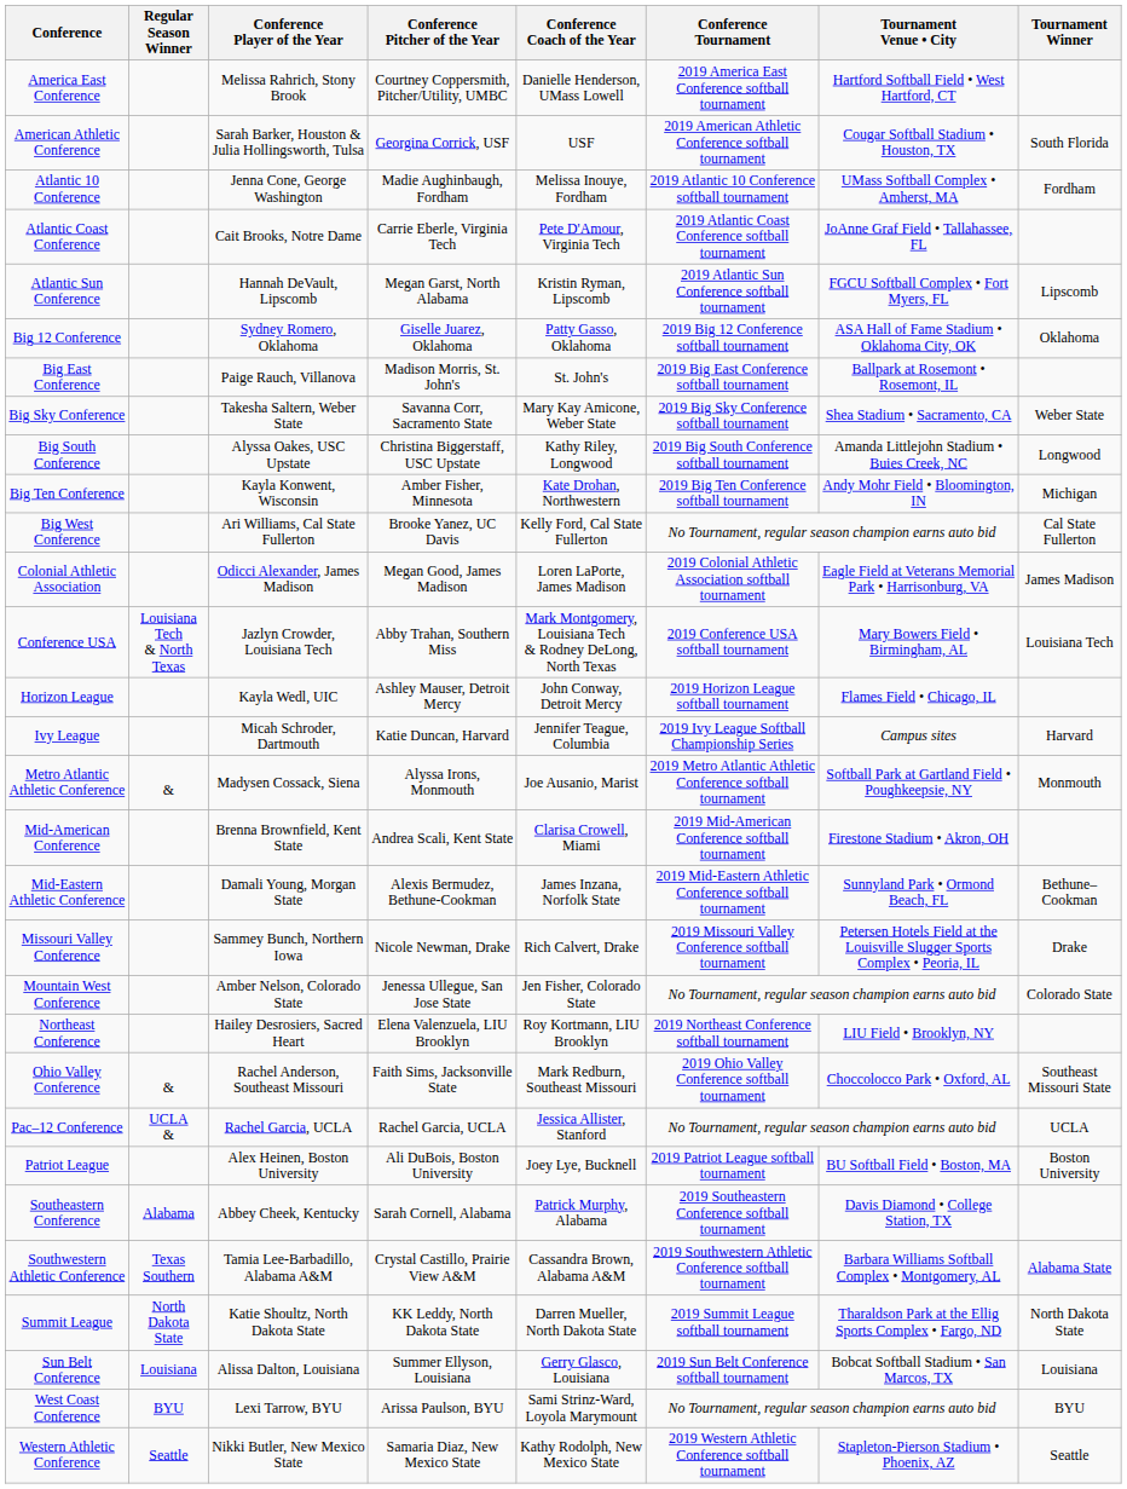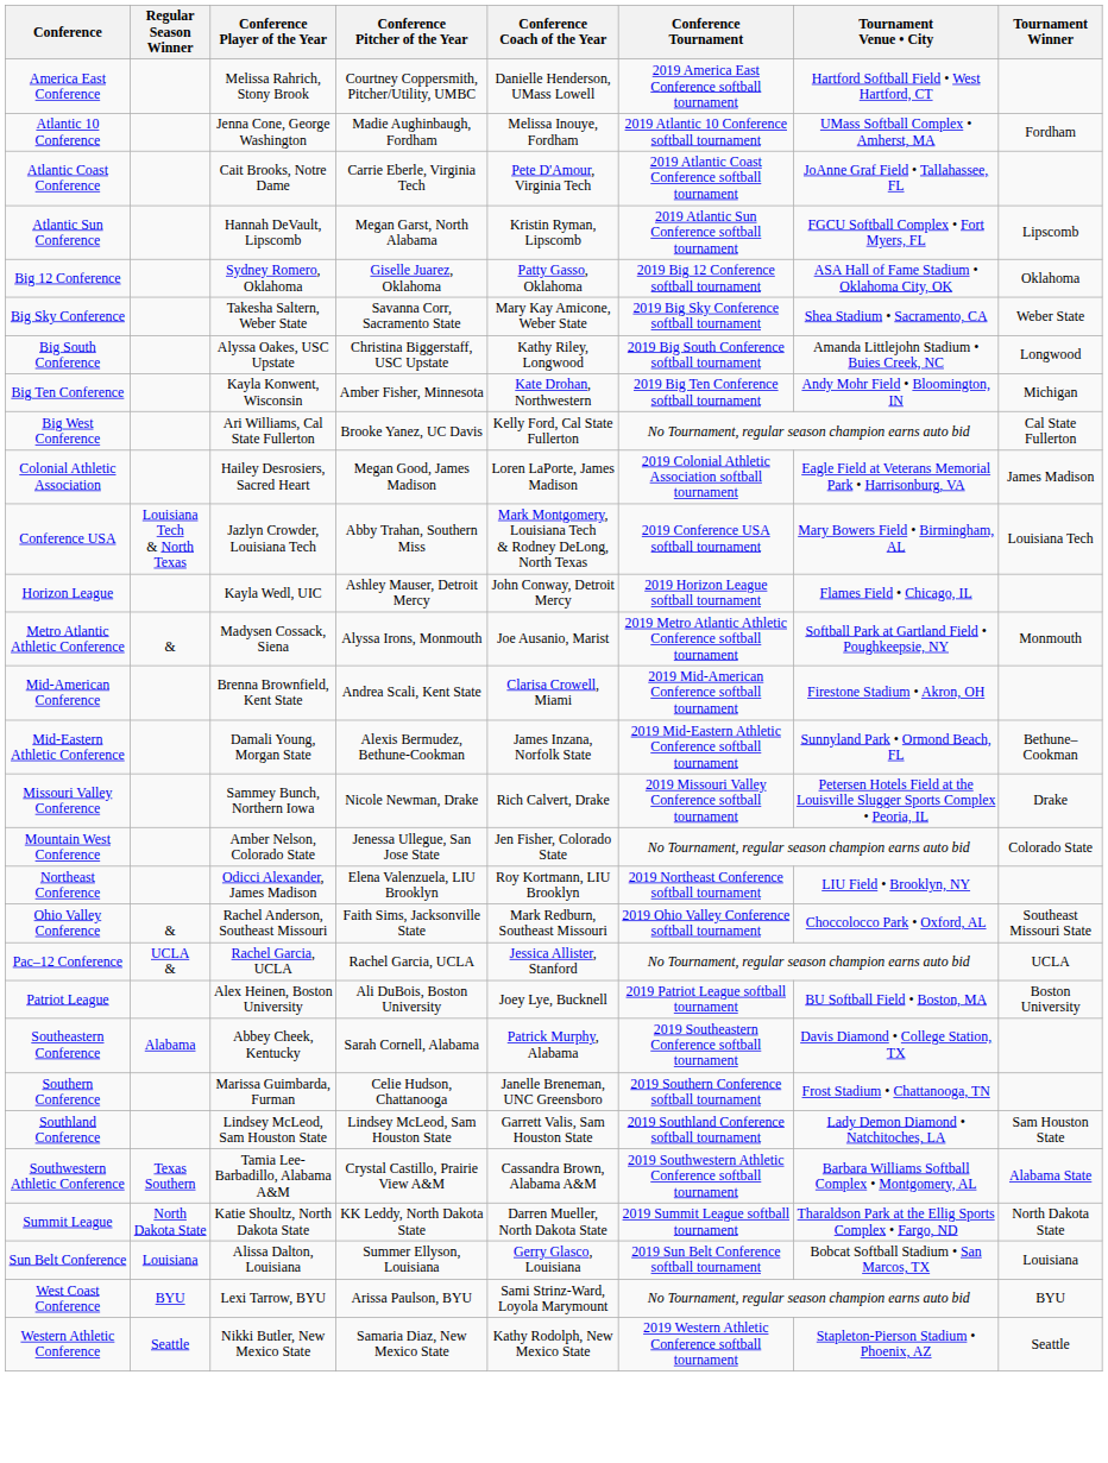 <table class="wikitable" style="text-align:center;">
 <tr>
 <th>Conference</th>
 <th>Regular <br> Season Winner</th>
 <th>Conference <br> Player of the Year</th>
 <th>Conference <br> Pitcher of the Year</th>
 <th>Conference <br> Coach of the Year</th>
 <th>Conference <br> Tournament</th>
 <th>Tournament <br> Venue • City</th>
 <th>Tournament <br> Winner</th>
 </tr>
 <tr>
 <td><a href='#'>America East Conference</a></td>
 <td></td>
 <td>Melissa Rahrich, Stony Brook</td>
 <td>Courtney Coppersmith, Pitcher/Utility, UMBC</td>
 <td>Danielle Henderson, UMass Lowell</td>
 <td><a href='#'>2019 America East Conference softball tournament</a></td>
 <td><a href='#'>Hartford Softball Field</a> • <a href='#'>West Hartford, CT</a></td>
 <td></td>
-</tr>
-<tr>
-<td><a href='#'>American Athletic Conference</a></td>
-<td></td>
-<td>Sarah Barker, Houston & Julia Hollingsworth, Tulsa</td>
-<td><a href='#'>Georgina Corrick</a>, USF</td>
-<td>USF</td>
-<td><a href='#'>2019 American Athletic Conference softball tournament</a></td>
-<td><a href='#'>Cougar Softball Stadium</a> • <a href='#'>Houston, TX</a></td>
-<td>South Florida</td>
 </tr>
 <tr>
 <td><a href='#'>Atlantic 10 Conference</a></td>
 <td></td>
 <td>Jenna Cone, George Washington</td>
 <td>Madie Aughinbaugh, Fordham</td>
 <td>Melissa Inouye, Fordham</td>
 <td><a href='#'>2019 Atlantic 10 Conference softball tournament</a></td>
 <td><a href='#'>UMass Softball Complex</a> • <a href='#'>Amherst, MA</a></td>
 <td>Fordham</td>
 </tr>
 <tr>
 <td><a href='#'>Atlantic Coast Conference</a></td>
 <td></td>
 <td>Cait Brooks, Notre Dame</td>
 <td>Carrie Eberle, Virginia Tech</td>
 <td><a href='#'>Pete D'Amour</a>, Virginia Tech</td>
 <td><a href='#'>2019 Atlantic Coast Conference softball tournament</a></td>
 <td><a href='#'>JoAnne Graf Field</a> • <a href='#'>Tallahassee, FL</a></td>
 <td></td>
 </tr>
 <tr>
 <td><a href='#'>Atlantic Sun Conference</a></td>
 <td></td>
 <td>Hannah DeVault, Lipscomb</td>
 <td>Megan Garst, North Alabama</td>
 <td>Kristin Ryman, Lipscomb</td>
 <td><a href='#'>2019 Atlantic Sun Conference softball tournament</a></td>
 <td><a href='#'>FGCU Softball Complex</a> • <a href='#'>Fort Myers, FL</a></td>
 <td>Lipscomb</td>
 </tr>
 <tr>
 <td><a href='#'>Big 12 Conference</a></td>
 <td></td>
 <td><a href='#'>Sydney Romero</a>, Oklahoma</td>
 <td><a href='#'>Giselle Juarez</a>, Oklahoma</td>
 <td><a href='#'>Patty Gasso</a>, Oklahoma</td>
 <td><a href='#'>2019 Big 12 Conference softball tournament</a></td>
 <td><a href='#'>ASA Hall of Fame Stadium</a> • <a href='#'>Oklahoma City, OK</a></td>
 <td>Oklahoma</td>
-</tr>
-<tr>
-<td><a href='#'>Big East Conference</a></td>
-<td></td>
-<td>Paige Rauch, Villanova</td>
-<td>Madison Morris, St. John's</td>
-<td>St. John's</td>
-<td><a href='#'>2019 Big East Conference softball tournament</a></td>
-<td><a href='#'>Ballpark at Rosemont</a> • <a href='#'>Rosemont, IL</a></td>
-<td></td>
 </tr>
 <tr>
 <td><a href='#'>Big Sky Conference</a></td>
 <td></td>
 <td>Takesha Saltern, Weber State</td>
 <td>Savanna Corr, Sacramento State</td>
 <td>Mary Kay Amicone, Weber State</td>
 <td><a href='#'>2019 Big Sky Conference softball tournament</a></td>
 <td><a href='#'>Shea Stadium</a> • <a href='#'>Sacramento, CA</a></td>
 <td>Weber State</td>
 </tr>
 <tr>
 <td><a href='#'>Big South Conference</a></td>
 <td></td>
 <td>Alyssa Oakes, USC Upstate</td>
 <td>Christina Biggerstaff, USC Upstate</td>
 <td>Kathy Riley, Longwood</td>
 <td><a href='#'>2019 Big South Conference softball tournament</a></td>
 <td>Amanda Littlejohn Stadium • <a href='#'>Buies Creek, NC</a></td>
 <td>Longwood</td>
 </tr>
 <tr>
 <td><a href='#'>Big Ten Conference</a></td>
 <td></td>
 <td>Kayla Konwent, Wisconsin</td>
 <td>Amber Fisher, Minnesota</td>
 <td><a href='#'>Kate Drohan</a>, Northwestern</td>
 <td><a href='#'>2019 Big Ten Conference softball tournament</a></td>
 <td><a href='#'>Andy Mohr Field</a> • <a href='#'>Bloomington, IN</a></td>
 <td>Michigan</td>
 </tr>
 <tr>
 <td><a href='#'>Big West Conference</a></td>
 <td></td>
 <td>Ari Williams, Cal State Fullerton</td>
 <td>Brooke Yanez, UC Davis</td>
 <td>Kelly Ford, Cal State Fullerton</td>
 <td colspan=2><em>No Tournament, regular season champion earns auto bid</em></td>
 <td>Cal State Fullerton</td>
 </tr>
 <tr>
 <td><a href='#'>Colonial Athletic Association</a></td>
 <td></td>
-<td><a href='#'>Odicci Alexander</a>, James Madison</td>
+<td>Hailey Desrosiers, Sacred Heart</td>
 <td>Megan Good, James Madison</td>
 <td>Loren LaPorte, James Madison</td>
 <td><a href='#'>2019 Colonial Athletic Association softball tournament</a></td>
 <td><a href='#'>Eagle Field at Veterans Memorial Park</a> • <a href='#'>Harrisonburg, VA</a></td>
 <td>James Madison</td>
 </tr>
 <tr>
 <td><a href='#'>Conference USA</a></td>
 <td><a href='#'>Louisiana Tech</a><br> & <a href='#'>North Texas</a></td>
 <td>Jazlyn Crowder, Louisiana Tech</td>
 <td>Abby Trahan, Southern Miss</td>
 <td><a href='#'>Mark Montgomery</a>, Louisiana Tech<br> & Rodney DeLong, North Texas</td>
 <td><a href='#'>2019 Conference USA softball tournament</a></td>
 <td><a href='#'>Mary Bowers Field</a> • <a href='#'>Birmingham, AL</a></td>
 <td>Louisiana Tech</td>
 </tr>
 <tr>
 <td><a href='#'>Horizon League</a></td>
 <td></td>
 <td>Kayla Wedl, UIC</td>
 <td>Ashley Mauser, Detroit Mercy</td>
 <td>John Conway, Detroit Mercy</td>
 <td><a href='#'>2019 Horizon League softball tournament</a></td>
 <td><a href='#'>Flames Field</a> • <a href='#'>Chicago, IL</a></td>
 <td></td>
-</tr>
-<tr>
-<td><a href='#'>Ivy League</a></td>
-<td></td>
-<td>Micah Schroder, Dartmouth</td>
-<td>Katie Duncan, Harvard</td>
-<td>Jennifer Teague, Columbia</td>
-<td><a href='#'>2019 Ivy League Softball Championship Series</a></td>
-<td><em>Campus sites</em></td>
-<td>Harvard</td>
 </tr>
 <tr>
 <td><a href='#'>Metro Atlantic Athletic Conference</a></td>
 <td><br> & </td>
 <td>Madysen Cossack, Siena</td>
 <td>Alyssa Irons, Monmouth</td>
 <td>Joe Ausanio, Marist</td>
 <td><a href='#'>2019 Metro Atlantic Athletic Conference softball tournament</a></td>
 <td><a href='#'>Softball Park at Gartland Field</a> • <a href='#'>Poughkeepsie, NY</a></td>
 <td>Monmouth</td>
 </tr>
 <tr>
 <td><a href='#'>Mid-American Conference</a></td>
 <td></td>
 <td>Brenna Brownfield, Kent State</td>
 <td>Andrea Scali, Kent State</td>
 <td><a href='#'>Clarisa Crowell</a>, Miami</td>
 <td><a href='#'>2019 Mid-American Conference softball tournament</a></td>
 <td><a href='#'>Firestone Stadium</a> • <a href='#'>Akron, OH</a></td>
 <td></td>
 </tr>
 <tr>
 <td><a href='#'>Mid-Eastern Athletic Conference</a></td>
 <td></td>
 <td>Damali Young, Morgan State</td>
 <td>Alexis Bermudez, Bethune-Cookman</td>
 <td>James Inzana, Norfolk State</td>
 <td><a href='#'>2019 Mid-Eastern Athletic Conference softball tournament</a></td>
 <td><a href='#'>Sunnyland Park</a> • <a href='#'>Ormond Beach, FL</a></td>
 <td>Bethune–Cookman</td>
 </tr>
 <tr>
 <td><a href='#'>Missouri Valley Conference</a></td>
 <td></td>
 <td>Sammey Bunch, Northern Iowa</td>
 <td>Nicole Newman, Drake</td>
 <td>Rich Calvert, Drake</td>
 <td><a href='#'>2019 Missouri Valley Conference softball tournament</a></td>
 <td><a href='#'>Petersen Hotels Field at the Louisville Slugger Sports Complex</a> • <a href='#'>Peoria, IL</a></td>
 <td>Drake</td>
 </tr>
 <tr>
 <td><a href='#'>Mountain West Conference</a></td>
 <td></td>
 <td>Amber Nelson, Colorado State</td>
 <td>Jenessa Ullegue, San Jose State</td>
 <td>Jen Fisher, Colorado State</td>
 <td colspan=2><em>No Tournament, regular season champion earns auto bid</em></td>
 <td>Colorado State</td>
 </tr>
 <tr>
 <td><a href='#'>Northeast Conference</a></td>
 <td></td>
-<td>Hailey Desrosiers, Sacred Heart</td>
+<td><a href='#'>Odicci Alexander</a>, James Madison</td>
 <td>Elena Valenzuela, LIU Brooklyn</td>
 <td>Roy Kortmann, LIU Brooklyn</td>
 <td><a href='#'>2019 Northeast Conference softball tournament</a></td>
 <td><a href='#'>LIU Field</a> • <a href='#'>Brooklyn, NY</a></td>
 <td></td>
 </tr>
 <tr>
 <td><a href='#'>Ohio Valley Conference</a></td>
 <td><br> & </td>
 <td>Rachel Anderson, Southeast Missouri</td>
 <td>Faith Sims, Jacksonville State</td>
 <td>Mark Redburn, Southeast Missouri</td>
 <td><a href='#'>2019 Ohio Valley Conference softball tournament</a></td>
 <td><a href='#'>Choccolocco Park</a> • <a href='#'>Oxford, AL</a></td>
 <td>Southeast Missouri State</td>
 </tr>
 <tr>
 <td><a href='#'>Pac–12 Conference</a></td>
 <td><a href='#'>UCLA</a><br>&<br></td>
 <td><a href='#'>Rachel Garcia</a>, UCLA</td>
 <td>Rachel Garcia, UCLA</td>
 <td><a href='#'>Jessica Allister</a>, Stanford</td>
 <td colspan=2><em>No Tournament, regular season champion earns auto bid</em></td>
 <td>UCLA</td>
 </tr>
 <tr>
 <td><a href='#'>Patriot League</a></td>
 <td></td>
 <td>Alex Heinen, Boston University</td>
 <td>Ali DuBois, Boston University</td>
 <td>Joey Lye, Bucknell</td>
 <td><a href='#'>2019 Patriot League softball tournament</a></td>
 <td><a href='#'>BU Softball Field</a> • <a href='#'>Boston, MA</a></td>
 <td>Boston University</td>
 </tr>
 <tr>
 <td><a href='#'>Southeastern Conference</a></td>
 <td><a href='#'>Alabama</a></td>
 <td>Abbey Cheek, Kentucky</td>
 <td>Sarah Cornell, Alabama</td>
 <td><a href='#'>Patrick Murphy</a>, Alabama</td>
 <td><a href='#'>2019 Southeastern Conference softball tournament</a></td>
 <td><a href='#'>Davis Diamond</a> • <a href='#'>College Station, TX</a></td>
 <td></td>
+</tr>
+<tr>
+<td><a href='#'>Southern Conference</a></td>
+<td></td>
+<td>Marissa Guimbarda, Furman</td>
+<td>Celie Hudson, Chattanooga</td>
+<td>Janelle Breneman, UNC Greensboro</td>
+<td><a href='#'>2019 Southern Conference softball tournament</a></td>
+<td><a href='#'>Frost Stadium</a> • <a href='#'>Chattanooga, TN</a></td>
+<td></td>
+</tr>
+<tr>
+<td><a href='#'>Southland Conference</a></td>
+<td></td>
+<td>Lindsey McLeod, Sam Houston State</td>
+<td>Lindsey McLeod, Sam Houston State</td>
+<td>Garrett Valis, Sam Houston State</td>
+<td><a href='#'>2019 Southland Conference softball tournament</a></td>
+<td><a href='#'>Lady Demon Diamond</a> • <a href='#'>Natchitoches, LA</a></td>
+<td>Sam Houston State</td>
 </tr>
 <tr>
 <td><a href='#'>Southwestern Athletic Conference</a></td>
 <td><a href='#'>Texas Southern</a></td>
 <td>Tamia Lee-Barbadillo, Alabama A&M</td>
 <td>Crystal Castillo, Prairie View A&M</td>
 <td>Cassandra Brown, Alabama A&M</td>
 <td><a href='#'>2019 Southwestern Athletic Conference softball tournament</a></td>
 <td><a href='#'>Barbara Williams Softball Complex</a> • <a href='#'>Montgomery, AL</a></td>
 <td><a href='#'>Alabama State</a></td>
 </tr>
 <tr>
 <td><a href='#'>Summit League</a></td>
 <td><a href='#'>North Dakota State</a></td>
 <td>Katie Shoultz, North Dakota State</td>
 <td>KK Leddy, North Dakota State</td>
 <td>Darren Mueller, North Dakota State</td>
 <td><a href='#'>2019 Summit League softball tournament</a></td>
 <td><a href='#'>Tharaldson Park at the Ellig Sports Complex</a> • <a href='#'>Fargo, ND</a></td>
 <td>North Dakota State</td>
 </tr>
 <tr>
 <td><a href='#'>Sun Belt Conference</a></td>
 <td><a href='#'>Louisiana</a></td>
 <td>Alissa Dalton, Louisiana</td>
 <td>Summer Ellyson, Louisiana</td>
 <td><a href='#'>Gerry Glasco</a>, Louisiana</td>
 <td><a href='#'>2019 Sun Belt Conference softball tournament</a></td>
 <td>Bobcat Softball Stadium • <a href='#'>San Marcos, TX</a></td>
 <td>Louisiana</td>
 </tr>
 <tr>
 <td><a href='#'>West Coast Conference</a></td>
 <td><a href='#'>BYU</a></td>
 <td>Lexi Tarrow, BYU</td>
 <td>Arissa Paulson, BYU</td>
 <td>Sami Strinz-Ward, Loyola Marymount</td>
 <td colspan=2><em>No Tournament, regular season champion earns auto bid</em></td>
 <td>BYU</td>
 </tr>
 <tr>
 <td><a href='#'>Western Athletic Conference</a></td>
 <td><a href='#'>Seattle</a></td>
 <td>Nikki Butler, New Mexico State</td>
 <td>Samaria Diaz, New Mexico State</td>
 <td>Kathy Rodolph, New Mexico State</td>
 <td><a href='#'>2019 Western Athletic Conference softball tournament</a></td>
 <td><a href='#'>Stapleton-Pierson Stadium</a> • <a href='#'>Phoenix, AZ</a></td>
 <td>Seattle</td>
 </tr>
 </table>
